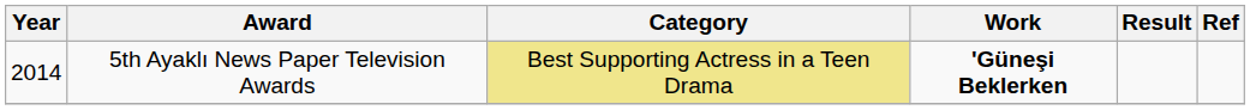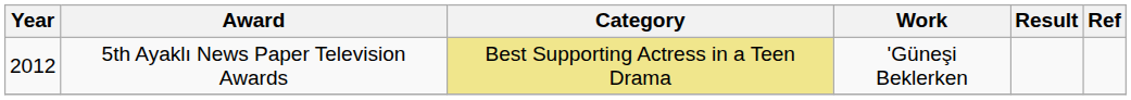 <table class="wikitable sortable" style="text-align:center;">
 <tr>
 <th>Year</th>
 <th>Award</th>
 <th>Category</th>
 <th>Work</th>
 <th>Result</th>
 <th>Ref</th>
 </tr>
 <tr>
-<td>2014</td>
+<td>2012</td>
 <td>5th Ayaklı News Paper Television Awards</td>
 <td style="background: khaki;">Best Supporting Actress in a Teen Drama</td>
-<td><strong>'Güneşi Beklerken<em></strong></td>
+<td>'Güneşi Beklerken<em></td>
 <td></td>
 <td></td>
 </tr>
 <tr>
 </tr>
 </table>
